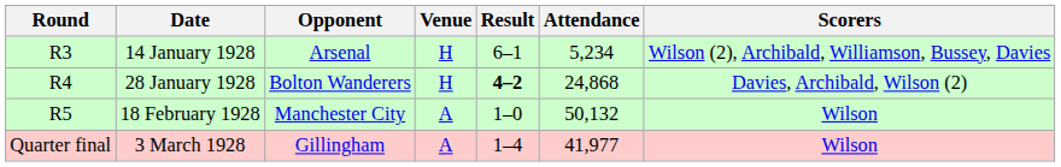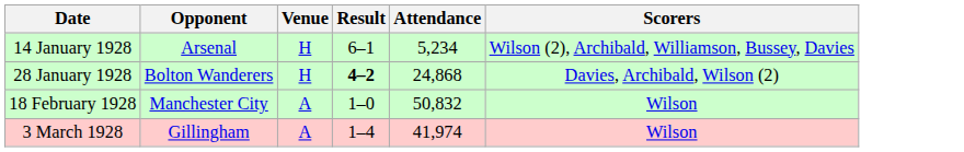 <table class="wikitable" style="font-size:100%; text-align:center">
 <tr>
-<th>Round</th>
 <th>Date</th>
 <th>Opponent</th>
 <th>Venue</th>
 <th>Result</th>
 <th>Attendance</th>
 <th>Scorers</th>
 </tr>
 <tr style="background-color: #CCFFCC;">
-<td>R3</td>
 <td>14 January 1928</td>
 <td><a href='#'>Arsenal</a></td>
 <td><a href='#'>H</a></td>
 <td>6–1</td>
 <td>5,234</td>
 <td><a href='#'>Wilson</a> (2), <a href='#'>Archibald</a>, <a href='#'>Williamson</a>, <a href='#'>Bussey</a>, <a href='#'>Davies</a></td>
 </tr>
 <tr style="background-color: #CCFFCC;">
-<td>R4</td>
 <td>28 January 1928</td>
 <td><a href='#'>Bolton Wanderers</a></td>
 <td><a href='#'>H</a></td>
 <td><strong>4–2</strong></td>
 <td>24,868</td>
 <td><a href='#'>Davies</a>, <a href='#'>Archibald</a>, <a href='#'>Wilson</a> (2)</td>
 </tr>
 <tr style="background-color: #CCFFCC;">
-<td>R5</td>
 <td>18 February 1928</td>
 <td><a href='#'>Manchester City</a></td>
 <td><a href='#'>A</a></td>
 <td>1–0</td>
-<td>50,132</td>
+<td>50,832</td>
 <td><a href='#'>Wilson</a></td>
 </tr>
 <tr style="background-color: #FFCCCC;">
-<td>Quarter final</td>
 <td>3 March 1928</td>
 <td><a href='#'>Gillingham</a></td>
 <td><a href='#'>A</a></td>
 <td>1–4</td>
-<td>41,977</td>
+<td>41,974</td>
 <td><a href='#'>Wilson</a></td>
 </tr>
 </table>
